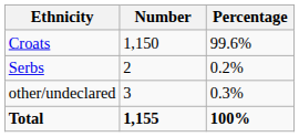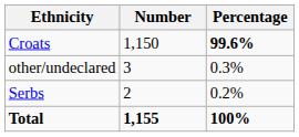 <table class="wikitable">
 <tr>
 <th width="100px">Ethnicity</th>
 <th width="80px">Number</th>
 <th width="80px">Percentage</th>
 </tr>
 <tr>
 <td><a href='#'>Croats</a></td>
 <td>1,150</td>
-<td>99.6%</td>
+<td><strong>99.6%</strong></td>
+</tr>
+<tr>
+<td>other/undeclared</td>
+<td>3</td>
+<td>0.3%</td>
 </tr>
 <tr>
 <td><a href='#'>Serbs</a></td>
 <td>2</td>
 <td>0.2%</td>
 </tr>
 <tr>
-<td>other/undeclared</td>
-<td>3</td>
-<td>0.3%</td>
-</tr>
-<tr>
 <td><strong>Total</strong></td>
 <td><strong>1,155</strong></td>
 <td><strong>100%</strong></td>
 </tr>
 </table>
